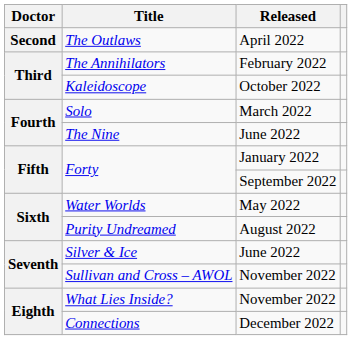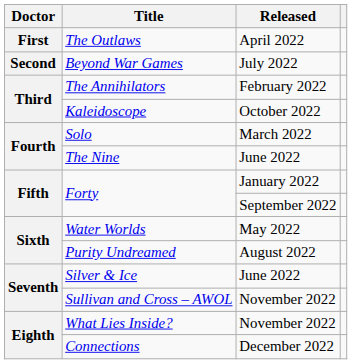 <table class="wikitable plainheaderrows sortable">
 <tr>
 <th scope=col>Doctor</th>
 <th scope=col>Title</th>
 <th scope=col>Released</th>
 <th scope=col></th>
 </tr>
 <tr>
-<th scope=row data-sort-value="2">Second</th>
+<th scope=row data-sort-value="1">First</th>
 <td><em><a href='#'>The Outlaws</a></em></td>
 <td data-sort-value="2022-04">April 2022</td>
+<td></td>
+</tr>
+<tr>
+<th scope=row data-sort-value="2">Second</th>
+<td><em><a href='#'>Beyond War Games</a></em></td>
+<td data-sort-value="2022-07">July 2022</td>
 <td></td>
 </tr>
 <tr>
 <th scope=row data-sort-value="3" rowspan="2">Third</th>
 <td><em><a href='#'>The Annihilators</a></em></td>
 <td data-sort-value="2022-02">February 2022</td>
 <td></td>
 </tr>
 <tr>
 <td><em><a href='#'>Kaleidoscope</a></em></td>
 <td data-sort-value="2022-10">October 2022</td>
 <td></td>
 </tr>
 <tr>
 <th scope=row data-sort-value="4" rowspan="2">Fourth</th>
 <td><em><a href='#'>Solo</a></em></td>
 <td data-sort-value="2022-03">March 2022</td>
 <td></td>
 </tr>
 <tr>
 <td><em><a href='#'>The Nine</a></em></td>
 <td data-sort-value="2022-06">June 2022</td>
 <td></td>
 </tr>
 <tr>
 <th scope=row data-sort-value="5" rowspan="2">Fifth</th>
 <td rowspan="2"><em><a href='#'>Forty</a></em></td>
 <td data-sort-value="2022-01">January 2022</td>
 <td></td>
 </tr>
 <tr>
 <td data-sort-value="2022-09">September 2022</td>
 <td></td>
 </tr>
 <tr>
 <th scope=row data-sort-value="6" rowspan="2">Sixth</th>
 <td><em><a href='#'>Water Worlds</a></em></td>
 <td data-sort-value="2022-05">May 2022</td>
 <td></td>
 </tr>
 <tr>
 <td><em><a href='#'>Purity Undreamed</a></em></td>
 <td data-sort-value="2022-08">August 2022</td>
 <td></td>
 </tr>
 <tr>
 <th scope=row data-sort-value="7" rowspan="2">Seventh</th>
 <td><em><a href='#'>Silver & Ice</a></em></td>
 <td data-sort-value="2022-06">June 2022</td>
 <td></td>
 </tr>
 <tr>
 <td><em><a href='#'>Sullivan and Cross  –  AWOL</a></em></td>
 <td data-sort-value="2022-11">November 2022</td>
 <td></td>
 </tr>
 <tr>
 <th scope=row data-sort-value="8" rowspan="2">Eighth</th>
 <td><em><a href='#'>What Lies Inside?</a></em></td>
 <td data-sort-value="2022-11">November 2022</td>
 <td></td>
 </tr>
 <tr>
 <td><em><a href='#'>Connections</a></em></td>
 <td data-sort-value="2022-12">December 2022</td>
 <td></td>
 </tr>
 </table>
